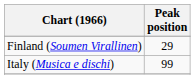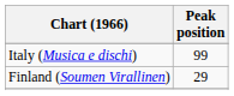 <table class="wikitable sortable">
 <tr>
 <th align="left">Chart (1966)</th>
 <th align="left">Peak<br>position</th>
 </tr>
 <tr>
 </tr>
 <tr>
+<td>Italy (<em><a href='#'>Musica e dischi</a></em>)</td>
+<td style="text-align:center;">99</td>
+</tr>
+<tr>
 <td>Finland (<a href='#'><em>Soumen Virallinen</em></a>)</td>
 <td style="text-align:center;">29</td>
-</tr>
-<tr>
-<td>Italy (<em><a href='#'>Musica e dischi</a></em>)</td>
-<td style="text-align:center;">99</td>
 </tr>
 <tr>
 </tr>
 <tr>
 </tr>
 <tr>
 </tr>
 </table>
